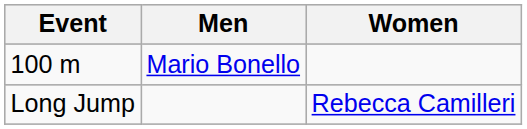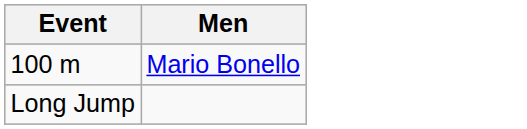 <table class=wikitable style="font-size:100%">
 <tr>
 <th>Event</th>
 <th>Men</th>
-<th>Women</th>
 </tr>
 <tr>
 <td>100 m</td>
 <td><a href='#'>Mario Bonello</a></td>
-<td></td>
 </tr>
 <tr>
 <td>Long Jump</td>
 <td></td>
-<td><a href='#'>Rebecca Camilleri</a></td>
 </tr>
 </table>
